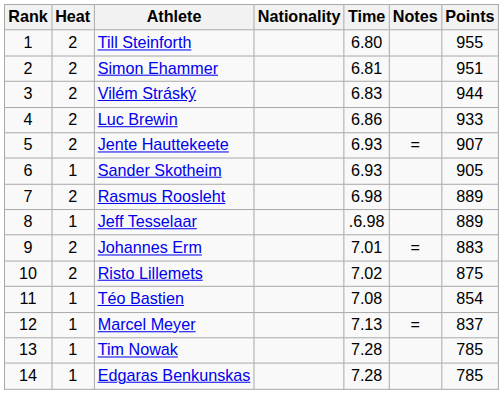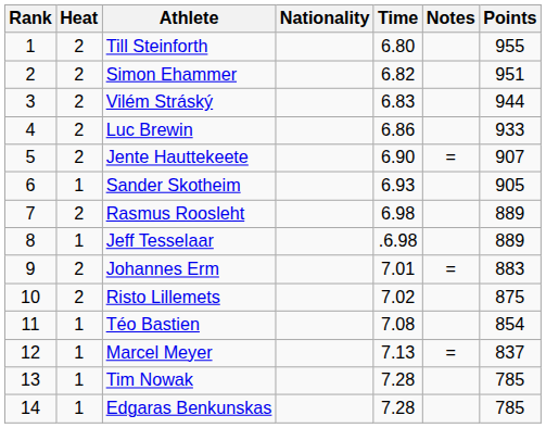 <table class="wikitable sortable" style="text-align:center">
 <tr>
 <th>Rank</th>
 <th>Heat</th>
 <th>Athlete</th>
 <th>Nationality</th>
 <th>Time</th>
 <th>Notes</th>
 <th>Points</th>
 </tr>
 <tr>
 <td>1</td>
 <td>2</td>
 <td align="left"><a href='#'>Till Steinforth</a></td>
 <td align="left"></td>
 <td>6.80</td>
 <td></td>
 <td>955</td>
 </tr>
 <tr>
 <td>2</td>
 <td>2</td>
 <td align="left"><a href='#'>Simon Ehammer</a></td>
 <td align="left"></td>
-<td>6.81</td>
+<td>6.82</td>
 <td></td>
 <td>951</td>
 </tr>
 <tr>
 <td>3</td>
 <td>2</td>
 <td align="left"><a href='#'>Vilém Stráský</a></td>
 <td align="left"></td>
 <td>6.83</td>
 <td></td>
 <td>944</td>
 </tr>
 <tr>
 <td>4</td>
 <td>2</td>
 <td align="left"><a href='#'>Luc Brewin</a></td>
 <td align="left"></td>
 <td>6.86</td>
 <td></td>
 <td>933</td>
 </tr>
 <tr>
 <td>5</td>
 <td>2</td>
 <td align="left"><a href='#'>Jente Hauttekeete</a></td>
 <td align="left"></td>
-<td>6.93</td>
+<td>6.90</td>
 <td>=</td>
 <td>907</td>
 </tr>
 <tr>
 <td>6</td>
 <td>1</td>
 <td align="left"><a href='#'>Sander Skotheim</a></td>
 <td align="left"></td>
 <td>6.93</td>
 <td></td>
 <td>905</td>
 </tr>
 <tr>
 <td>7</td>
 <td>2</td>
 <td align="left"><a href='#'>Rasmus Roosleht</a></td>
 <td align="left"></td>
 <td>6.98</td>
 <td></td>
 <td>889</td>
 </tr>
 <tr>
 <td>8</td>
 <td>1</td>
 <td align="left"><a href='#'>Jeff Tesselaar</a></td>
 <td align="left"></td>
 <td>.6.98</td>
 <td></td>
 <td>889</td>
 </tr>
 <tr>
 <td>9</td>
 <td>2</td>
 <td align="left"><a href='#'>Johannes Erm</a></td>
 <td align="left"></td>
 <td>7.01</td>
 <td>=</td>
 <td>883</td>
 </tr>
 <tr>
 <td>10</td>
 <td>2</td>
 <td align="left"><a href='#'>Risto Lillemets</a></td>
 <td align="left"></td>
 <td>7.02</td>
 <td></td>
 <td>875</td>
 </tr>
 <tr>
 <td>11</td>
 <td>1</td>
 <td align="left"><a href='#'>Téo Bastien</a></td>
 <td align="left"></td>
 <td>7.08</td>
 <td></td>
 <td>854</td>
 </tr>
 <tr>
 <td>12</td>
 <td>1</td>
 <td align="left"><a href='#'>Marcel Meyer</a></td>
 <td align="left"></td>
 <td>7.13</td>
 <td>=</td>
 <td>837</td>
 </tr>
 <tr>
 <td>13</td>
 <td>1</td>
 <td align="left"><a href='#'>Tim Nowak</a></td>
 <td align="left"></td>
 <td>7.28</td>
 <td></td>
 <td>785</td>
 </tr>
 <tr>
 <td>14</td>
 <td>1</td>
 <td align="left"><a href='#'>Edgaras Benkunskas</a></td>
 <td align="left"></td>
 <td>7.28</td>
 <td></td>
 <td>785</td>
 </tr>
 </table>
